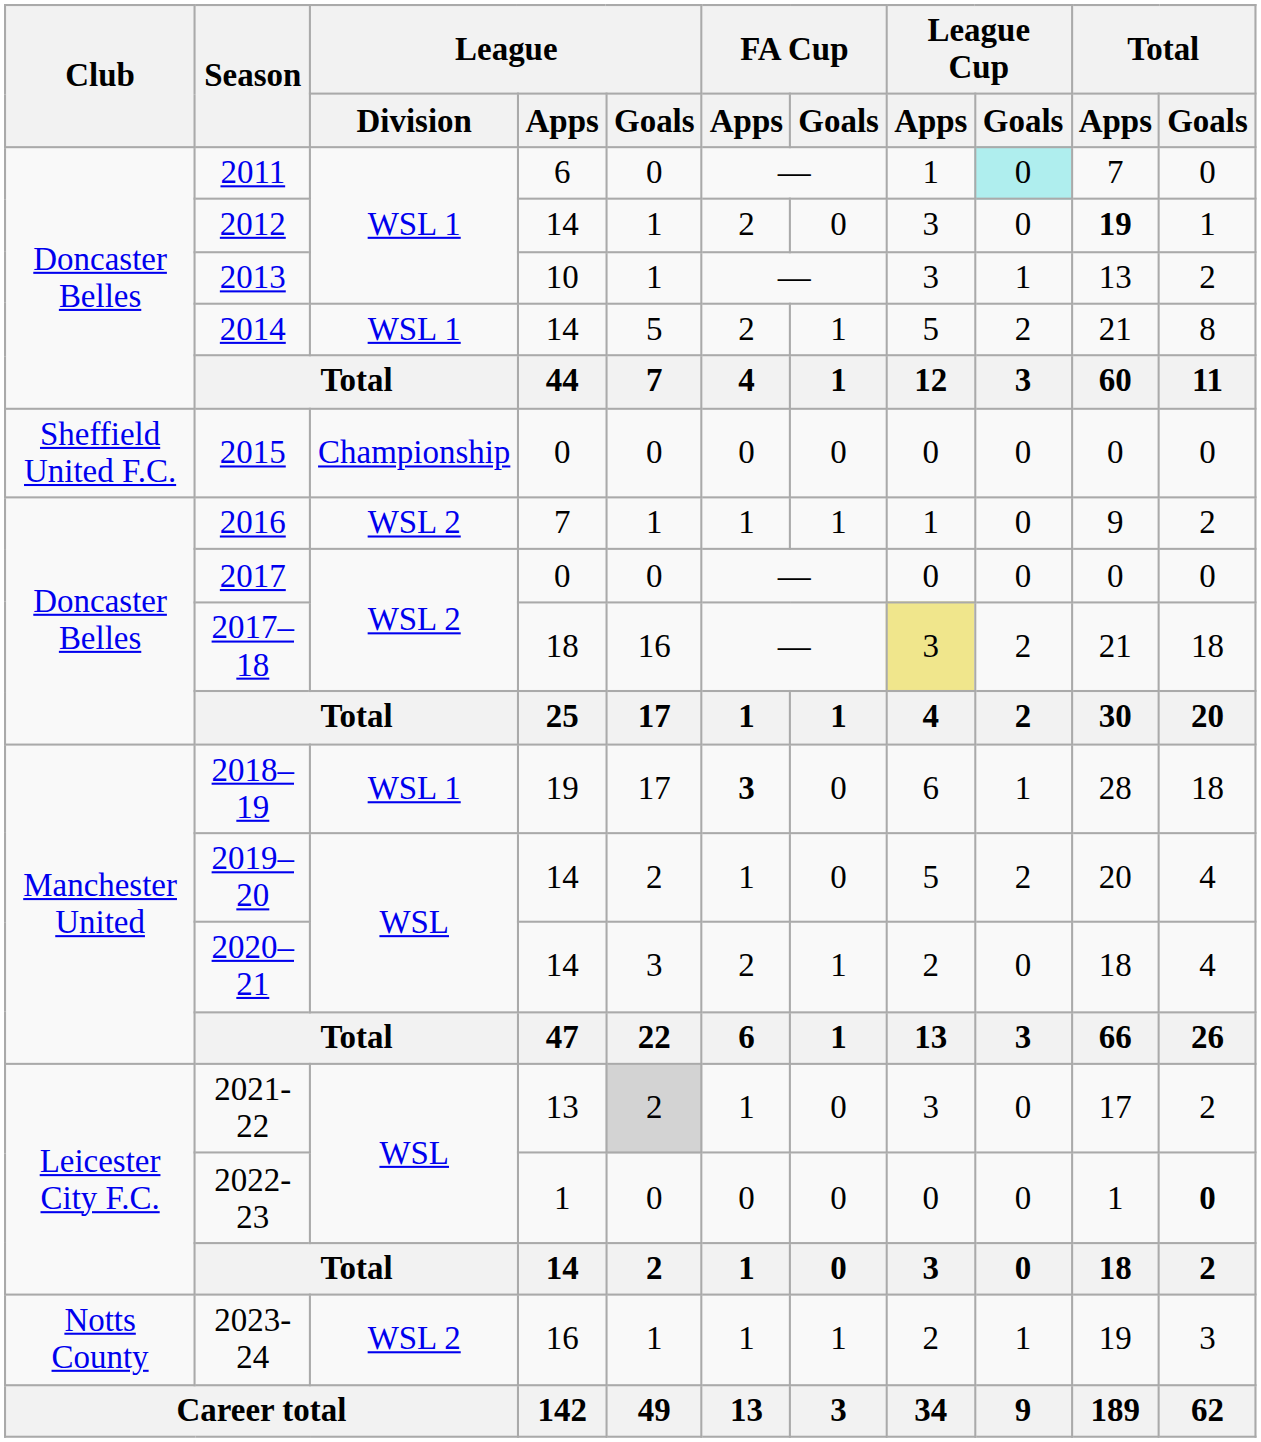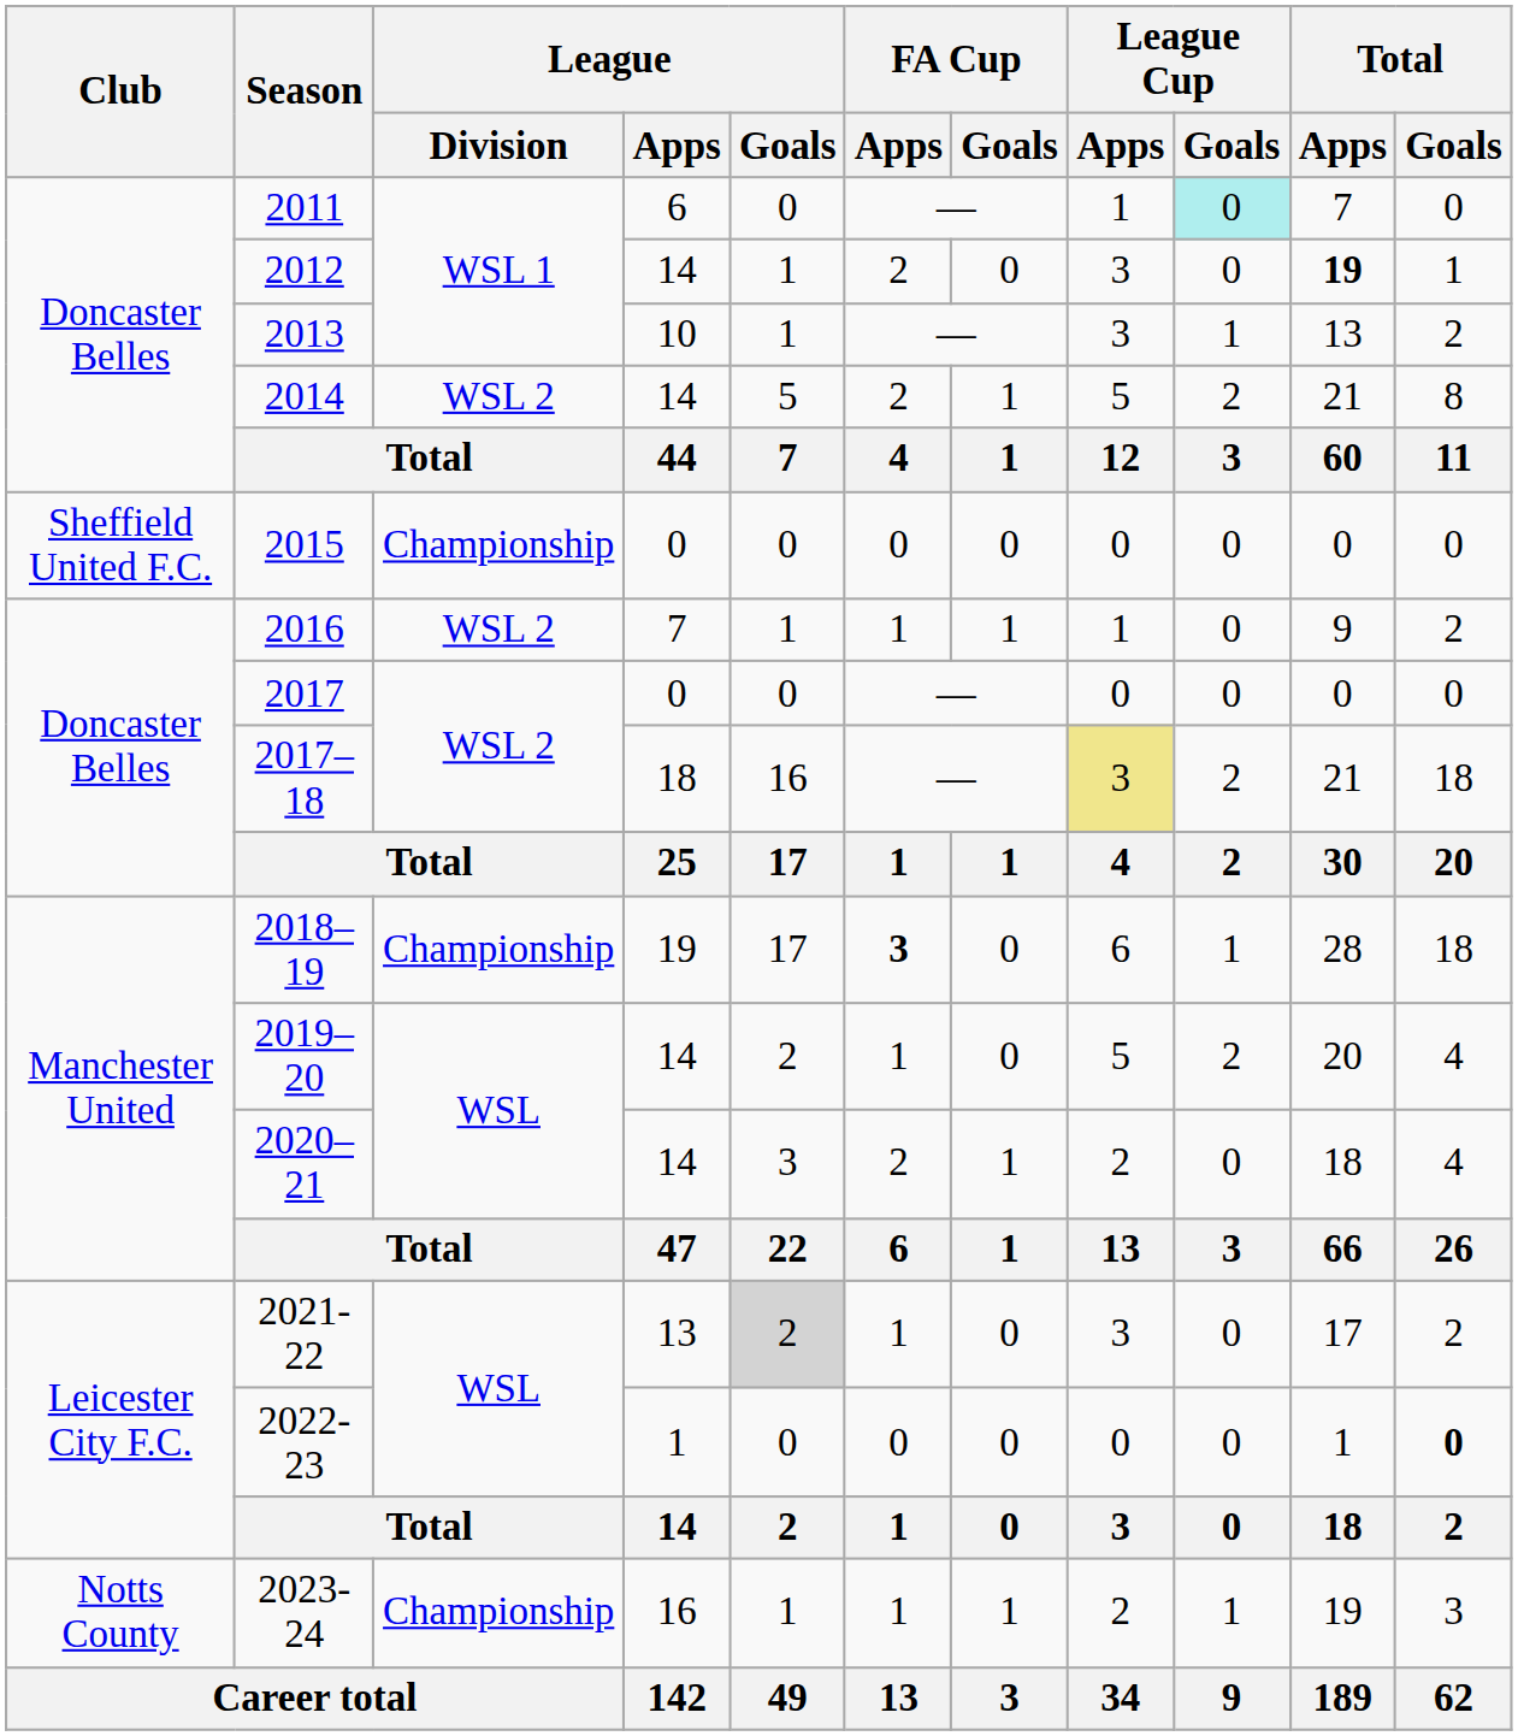 <table class="wikitable" style="text-align:center">
 <tr>
 <th rowspan="2">Club</th>
 <th rowspan="2">Season</th>
 <th colspan="3">League</th>
 <th colspan="2">FA Cup</th>
 <th colspan="2">League Cup</th>
 <th colspan="2">Total</th>
 </tr>
 <tr>
 <th>Division</th>
 <th>Apps</th>
 <th>Goals</th>
 <th>Apps</th>
 <th>Goals</th>
 <th>Apps</th>
 <th>Goals</th>
 <th>Apps</th>
 <th>Goals</th>
 </tr>
 <tr>
 <td rowspan="5"><a href='#'>Doncaster Belles</a></td>
 <td><a href='#'>2011</a></td>
 <td rowspan="3"><a href='#'>WSL 1</a></td>
 <td>6</td>
 <td>0</td>
 <td colspan="2">—</td>
 <td>1</td>
 <td style="background: paleturquoise;">0</td>
 <td>7</td>
 <td>0</td>
 </tr>
 <tr>
 <td><a href='#'>2012</a></td>
 <td>14</td>
 <td>1</td>
 <td>2</td>
 <td>0</td>
 <td>3</td>
 <td>0</td>
 <td><strong>19</strong></td>
 <td>1</td>
 </tr>
 <tr>
 <td><a href='#'>2013</a></td>
 <td>10</td>
 <td>1</td>
 <td colspan="2">—</td>
 <td>3</td>
 <td>1</td>
 <td>13</td>
 <td>2</td>
 </tr>
 <tr>
 <td><a href='#'>2014</a></td>
-<td><a href='#'>WSL 1</a></td>
+<td><a href='#'>WSL 2</a></td>
 <td>14</td>
 <td>5</td>
 <td>2</td>
 <td>1</td>
 <td>5</td>
 <td>2</td>
 <td>21</td>
 <td>8</td>
 </tr>
 <tr>
 <th colspan="2">Total</th>
 <th>44</th>
 <th>7</th>
 <th>4</th>
 <th>1</th>
 <th>12</th>
 <th>3</th>
 <th>60</th>
 <th>11</th>
 </tr>
 <tr>
 <td><a href='#'>Sheffield United F.C.</a></td>
 <td><a href='#'>2015</a></td>
 <td><a href='#'>Championship</a></td>
 <td>0</td>
 <td>0</td>
 <td>0</td>
 <td>0</td>
 <td>0</td>
 <td>0</td>
 <td>0</td>
 <td>0</td>
 </tr>
 <tr>
 <td rowspan="4"><a href='#'>Doncaster Belles</a></td>
 <td><a href='#'>2016</a></td>
 <td><a href='#'>WSL 2</a></td>
 <td>7</td>
 <td>1</td>
 <td>1</td>
 <td>1</td>
 <td>1</td>
 <td>0</td>
 <td>9</td>
 <td>2</td>
 </tr>
 <tr>
 <td><a href='#'>2017</a></td>
 <td rowspan="2"><a href='#'>WSL 2</a></td>
 <td>0</td>
 <td>0</td>
 <td colspan="2">—</td>
 <td>0</td>
 <td>0</td>
 <td>0</td>
 <td>0</td>
 </tr>
 <tr>
 <td><a href='#'>2017–18</a></td>
 <td>18</td>
 <td>16</td>
 <td colspan="2">—</td>
 <td style="background: khaki;">3</td>
 <td>2</td>
 <td>21</td>
 <td>18</td>
 </tr>
 <tr>
 <th colspan="2">Total</th>
 <th>25</th>
 <th>17</th>
 <th>1</th>
 <th>1</th>
 <th>4</th>
 <th>2</th>
 <th>30</th>
 <th>20</th>
 </tr>
 <tr>
 <td rowspan="4"><a href='#'>Manchester United</a></td>
 <td><a href='#'>2018–19</a></td>
-<td><a href='#'>WSL 1</a></td>
+<td><a href='#'>Championship</a></td>
 <td>19</td>
 <td>17</td>
 <td><strong>3</strong></td>
 <td>0</td>
 <td>6</td>
 <td>1</td>
 <td>28</td>
 <td>18</td>
 </tr>
 <tr>
 <td><a href='#'>2019–20</a></td>
 <td rowspan="2"><a href='#'>WSL</a></td>
 <td>14</td>
 <td>2</td>
 <td>1</td>
 <td>0</td>
 <td>5</td>
 <td>2</td>
 <td>20</td>
 <td>4</td>
 </tr>
 <tr>
 <td><a href='#'>2020–21</a></td>
 <td>14</td>
 <td>3</td>
 <td>2</td>
 <td>1</td>
 <td>2</td>
 <td>0</td>
 <td>18</td>
 <td>4</td>
 </tr>
 <tr>
 <th colspan="2">Total</th>
 <th>47</th>
 <th>22</th>
 <th>6</th>
 <th>1</th>
 <th>13</th>
 <th>3</th>
 <th>66</th>
 <th>26</th>
 </tr>
 <tr>
 <td rowspan="3"><a href='#'>Leicester City F.C.</a></td>
 <td>2021-22</td>
 <td rowspan="2"><a href='#'>WSL</a></td>
 <td>13</td>
 <td style="background: lightgrey;">2</td>
 <td>1</td>
 <td>0</td>
 <td>3</td>
 <td>0</td>
 <td>17</td>
 <td>2</td>
 </tr>
 <tr>
 <td>2022-23</td>
 <td>1</td>
 <td>0</td>
 <td>0</td>
 <td>0</td>
 <td>0</td>
 <td>0</td>
 <td>1</td>
 <td><strong>0</strong></td>
 </tr>
 <tr>
 <th colspan="2">Total</th>
 <th>14</th>
 <th>2</th>
 <th>1</th>
 <th>0</th>
 <th>3</th>
 <th>0</th>
 <th>18</th>
 <th>2</th>
 </tr>
 <tr>
 <td rowspan="1"><a href='#'>Notts County</a></td>
 <td>2023-24</td>
-<td><a href='#'>WSL 2</a></td>
+<td><a href='#'>Championship</a></td>
 <td>16</td>
 <td>1</td>
 <td>1</td>
 <td>1</td>
 <td>2</td>
 <td>1</td>
 <td>19</td>
 <td>3</td>
 </tr>
 <tr>
 <th colspan="3">Career total</th>
 <th>142</th>
 <th>49</th>
 <th>13</th>
 <th>3</th>
 <th>34</th>
 <th>9</th>
 <th>189</th>
 <th>62</th>
 </tr>
 </table>
